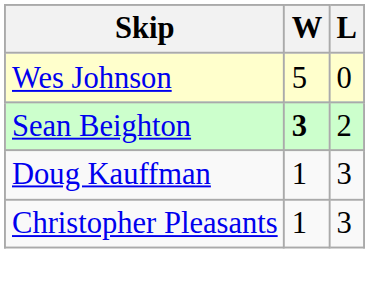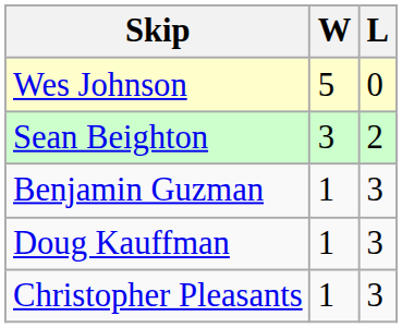 <table class="wikitable">
 <tr>
 <th>Skip</th>
 <th>W</th>
 <th>L</th>
 </tr>
 <tr bgcolor=#ffffcc>
 <td> <a href='#'>Wes Johnson</a></td>
 <td>5</td>
 <td>0</td>
 </tr>
 <tr bgcolor=#ccffcc>
 <td> <a href='#'>Sean Beighton</a></td>
-<td><strong>3</strong></td>
+<td>3</td>
 <td>2</td>
+</tr>
+<tr>
+<td> <a href='#'>Benjamin Guzman</a></td>
+<td>1</td>
+<td>3</td>
 </tr>
 <tr>
 <td> <a href='#'>Doug Kauffman</a></td>
 <td>1</td>
 <td>3</td>
 </tr>
 <tr>
 <td> <a href='#'>Christopher Pleasants</a></td>
 <td>1</td>
 <td>3</td>
 </tr>
 </table>
